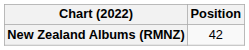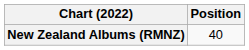 <table class="wikitable plainrowheaders" style="text-align:center">
 <tr>
 <th scope="col">Chart (2022)</th>
 <th scope="col">Position</th>
 </tr>
 <tr>
 <th scope="row">New Zealand Albums (RMNZ)</th>
-<td>42</td>
+<td>40</td>
 </tr>
 </table>
